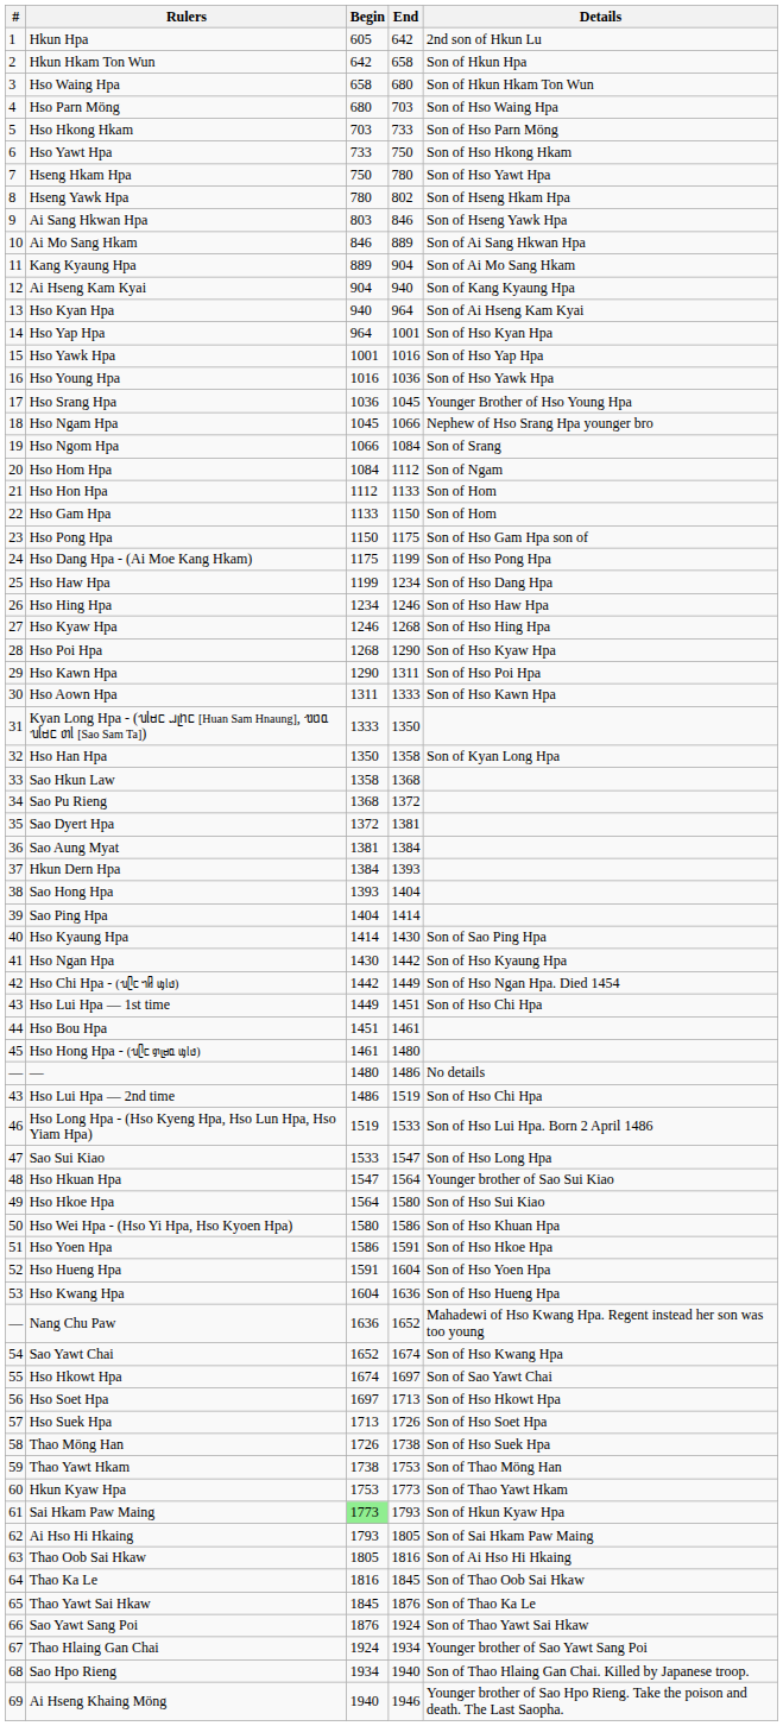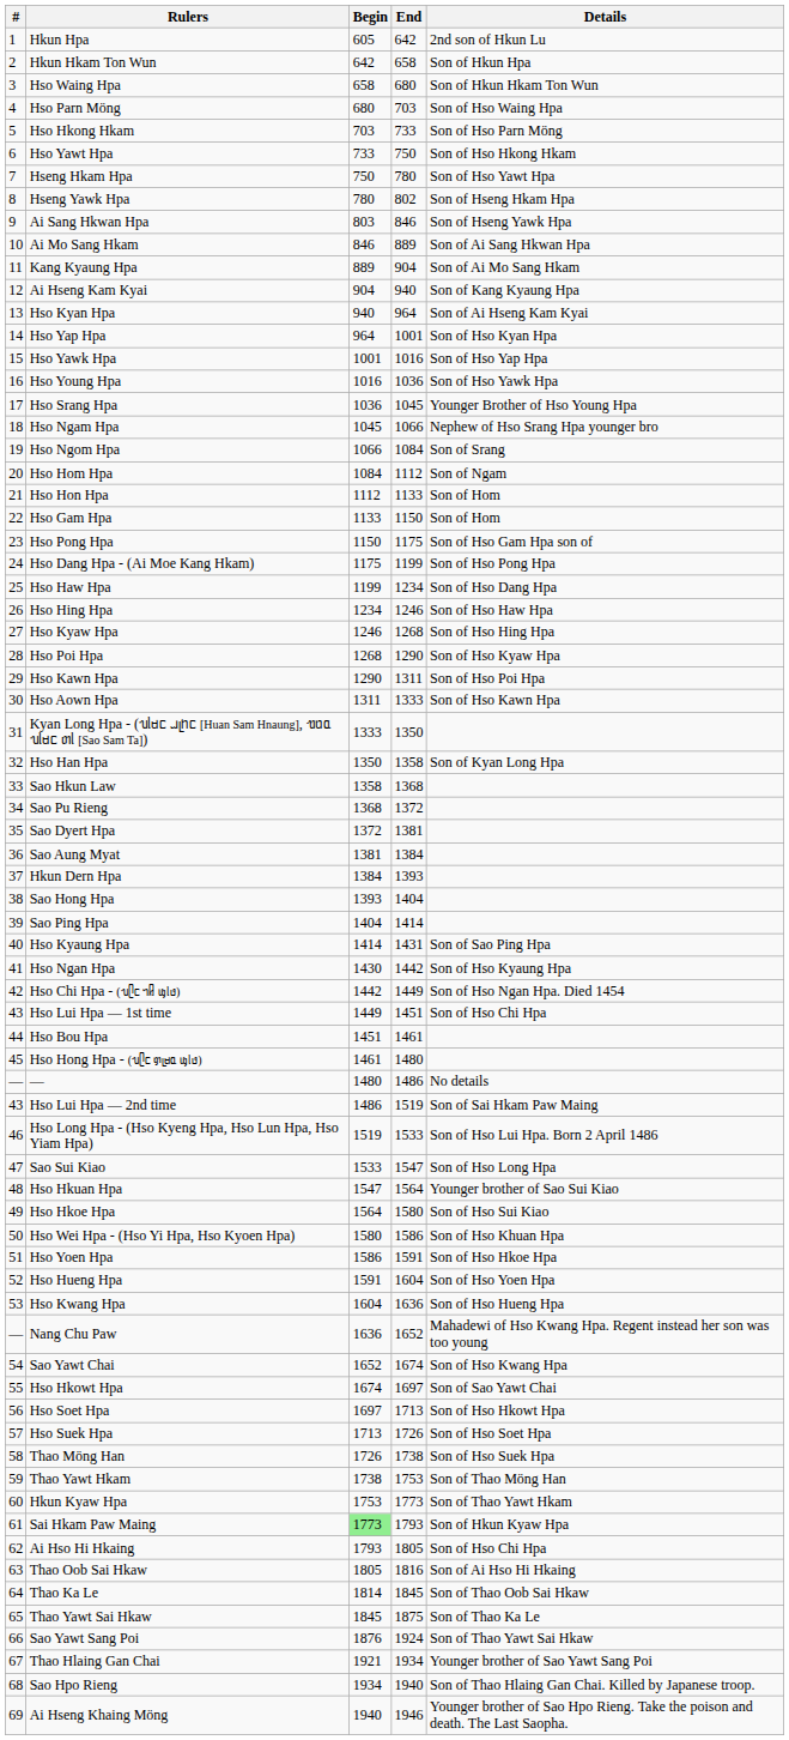 <table class="wikitable">
 <tr>
 <th>#</th>
 <th>Rulers</th>
 <th>Begin</th>
 <th>End</th>
 <th>Details</th>
 </tr>
 <tr>
 <td>1</td>
 <td>Hkun Hpa</td>
 <td>605</td>
 <td>642</td>
 <td>2nd son of Hkun Lu</td>
 </tr>
 <tr>
 <td>2</td>
 <td>Hkun Hkam Ton Wun</td>
 <td>642</td>
 <td>658</td>
 <td>Son of Hkun Hpa</td>
 </tr>
 <tr>
 <td>3</td>
 <td>Hso Waing Hpa</td>
 <td>658</td>
 <td>680</td>
 <td>Son of Hkun Hkam Ton Wun</td>
 </tr>
 <tr>
 <td>4</td>
 <td>Hso Parn Möng</td>
 <td>680</td>
 <td>703</td>
 <td>Son of Hso Waing Hpa</td>
 </tr>
 <tr>
 <td>5</td>
 <td>Hso Hkong Hkam</td>
 <td>703</td>
 <td>733</td>
 <td>Son of Hso Parn Möng</td>
 </tr>
 <tr>
 <td>6</td>
 <td>Hso Yawt Hpa</td>
 <td>733</td>
 <td>750</td>
 <td>Son of Hso Hkong Hkam</td>
 </tr>
 <tr>
 <td>7</td>
 <td>Hseng Hkam Hpa</td>
 <td>750</td>
 <td>780</td>
 <td>Son of Hso Yawt Hpa</td>
 </tr>
 <tr>
 <td>8</td>
 <td>Hseng Yawk Hpa</td>
 <td>780</td>
 <td>802</td>
 <td>Son of Hseng Hkam Hpa</td>
 </tr>
 <tr>
 <td>9</td>
 <td>Ai Sang Hkwan Hpa</td>
 <td>803</td>
 <td>846</td>
 <td>Son of Hseng Yawk Hpa</td>
 </tr>
 <tr>
 <td>10</td>
 <td>Ai Mo Sang Hkam</td>
 <td>846</td>
 <td>889</td>
 <td>Son of Ai Sang Hkwan Hpa</td>
 </tr>
 <tr>
 <td>11</td>
 <td>Kang Kyaung Hpa</td>
 <td>889</td>
 <td>904</td>
 <td>Son of Ai Mo Sang Hkam</td>
 </tr>
 <tr>
 <td>12</td>
 <td>Ai Hseng Kam Kyai</td>
 <td>904</td>
 <td>940</td>
 <td>Son of Kang Kyaung Hpa</td>
 </tr>
 <tr>
 <td>13</td>
 <td>Hso Kyan Hpa</td>
 <td>940</td>
 <td>964</td>
 <td>Son of Ai Hseng Kam Kyai</td>
 </tr>
 <tr>
 <td>14</td>
 <td>Hso Yap Hpa</td>
 <td>964</td>
 <td>1001</td>
 <td>Son of Hso Kyan Hpa</td>
 </tr>
 <tr>
 <td>15</td>
 <td>Hso Yawk Hpa</td>
 <td>1001</td>
 <td>1016</td>
 <td>Son of Hso Yap Hpa</td>
 </tr>
 <tr>
 <td>16</td>
 <td>Hso Young Hpa</td>
 <td>1016</td>
 <td>1036</td>
 <td>Son of Hso Yawk Hpa</td>
 </tr>
 <tr>
 <td>17</td>
 <td>Hso Srang Hpa</td>
 <td>1036</td>
 <td>1045</td>
 <td>Younger Brother of Hso Young Hpa</td>
 </tr>
 <tr>
 <td>18</td>
 <td>Hso Ngam Hpa</td>
 <td>1045</td>
 <td>1066</td>
 <td>Nephew of Hso Srang Hpa younger bro</td>
 </tr>
 <tr>
 <td>19</td>
 <td>Hso Ngom Hpa</td>
 <td>1066</td>
 <td>1084</td>
 <td>Son of Srang</td>
 </tr>
 <tr>
 <td>20</td>
 <td>Hso Hom Hpa</td>
 <td>1084</td>
 <td>1112</td>
 <td>Son of Ngam</td>
 </tr>
 <tr>
 <td>21</td>
 <td>Hso Hon Hpa</td>
 <td>1112</td>
 <td>1133</td>
 <td>Son of Hom</td>
 </tr>
 <tr>
 <td>22</td>
 <td>Hso Gam Hpa</td>
 <td>1133</td>
 <td>1150</td>
 <td>Son of Hom</td>
 </tr>
 <tr>
 <td>23</td>
 <td>Hso Pong Hpa</td>
 <td>1150</td>
 <td>1175</td>
 <td>Son of Hso Gam Hpa son of</td>
 </tr>
 <tr>
 <td>24</td>
 <td>Hso Dang Hpa - (Ai Moe Kang Hkam)</td>
 <td>1175</td>
 <td>1199</td>
 <td>Son of Hso Pong Hpa</td>
 </tr>
 <tr>
 <td>25</td>
 <td>Hso Haw Hpa</td>
 <td>1199</td>
 <td>1234</td>
 <td>Son of Hso Dang Hpa</td>
 </tr>
 <tr>
 <td>26</td>
 <td>Hso Hing Hpa</td>
 <td>1234</td>
 <td>1246</td>
 <td>Son of Hso Haw Hpa</td>
 </tr>
 <tr>
 <td>27</td>
 <td>Hso Kyaw Hpa</td>
 <td>1246</td>
 <td>1268</td>
 <td>Son of Hso Hing Hpa</td>
 </tr>
 <tr>
 <td>28</td>
 <td>Hso Poi Hpa</td>
 <td>1268</td>
 <td>1290</td>
 <td>Son of Hso Kyaw Hpa</td>
 </tr>
 <tr>
 <td>29</td>
 <td>Hso Kawn Hpa</td>
 <td>1290</td>
 <td>1311</td>
 <td>Son of Hso Poi Hpa</td>
 </tr>
 <tr>
 <td>30</td>
 <td>Hso Aown Hpa</td>
 <td>1311</td>
 <td>1333</td>
 <td>Son of Hso Kawn Hpa</td>
 </tr>
 <tr>
 <td>31</td>
 <td>Kyan Long Hpa - (ᥔᥣᥛᥴ ᥘᥨᥒᥴ <small>[Huan Sam Hnaung]</small>, ᥓᥝᥲ ᥔᥣᥛᥴ ᥖᥣ <small>[Sao  Sam Ta]</small>)</td>
 <td>1333</td>
 <td>1350</td>
 <td></td>
 </tr>
 <tr>
 <td>32</td>
 <td>Hso Han Hpa</td>
 <td>1350</td>
 <td>1358</td>
 <td>Son of Kyan Long Hpa</td>
 </tr>
 <tr>
 <td>33</td>
 <td>Sao Hkun Law</td>
 <td>1358</td>
 <td>1368</td>
 <td></td>
 </tr>
 <tr>
 <td>34</td>
 <td>Sao Pu Rieng</td>
 <td>1368</td>
 <td>1372</td>
 <td></td>
 </tr>
 <tr>
 <td>35</td>
 <td>Sao Dyert Hpa</td>
 <td>1372</td>
 <td>1381</td>
 <td></td>
 </tr>
 <tr>
 <td>36</td>
 <td>Sao Aung Myat</td>
 <td>1381</td>
 <td>1384</td>
 <td></td>
 </tr>
 <tr>
 <td>37</td>
 <td>Hkun Dern Hpa</td>
 <td>1384</td>
 <td>1393</td>
 <td></td>
 </tr>
 <tr>
 <td>38</td>
 <td>Sao Hong Hpa</td>
 <td>1393</td>
 <td>1404</td>
 <td></td>
 </tr>
 <tr>
 <td>39</td>
 <td>Sao Ping Hpa</td>
 <td>1404</td>
 <td>1414</td>
 <td></td>
 </tr>
 <tr>
 <td>40</td>
 <td>Hso Kyaung Hpa</td>
 <td>1414</td>
-<td>1430</td>
+<td>1431</td>
 <td>Son of Sao Ping Hpa</td>
 </tr>
 <tr>
 <td>41</td>
 <td>Hso Ngan Hpa</td>
 <td>1430</td>
 <td>1442</td>
 <td>Son of Hso Kyaung Hpa</td>
 </tr>
 <tr>
 <td>42</td>
 <td>Hso Chi Hpa - <small>(ᥔᥫᥴ ᥐᥤ ᥜᥣᥳ)</small></td>
 <td>1442</td>
 <td>1449</td>
 <td>Son of Hso Ngan Hpa. Died 1454</td>
 </tr>
 <tr>
 <td>43</td>
 <td>Hso Lui Hpa — 1st time</td>
 <td>1449</td>
 <td>1451</td>
 <td>Son of Hso Chi Hpa</td>
 </tr>
 <tr>
 <td>44</td>
 <td>Hso Bou Hpa</td>
 <td>1451</td>
 <td>1461</td>
 <td></td>
 </tr>
 <tr>
 <td>45</td>
 <td>Hso Hong Hpa - <small>(ᥔᥫᥴ ᥞᥨᥛᥲ ᥜᥣᥳ)</small></td>
 <td>1461</td>
 <td>1480</td>
 <td></td>
 </tr>
 <tr>
 <td>—</td>
 <td>—</td>
 <td>1480</td>
 <td>1486</td>
 <td>No details</td>
 </tr>
 <tr>
 <td>43</td>
 <td>Hso Lui Hpa — 2nd time</td>
 <td>1486</td>
 <td>1519</td>
-<td>Son of Hso Chi Hpa</td>
+<td>Son of Sai Hkam Paw Maing</td>
 </tr>
 <tr>
 <td>46</td>
 <td>Hso Long Hpa - (Hso Kyeng Hpa, Hso Lun Hpa, Hso Yiam Hpa)</td>
 <td>1519</td>
 <td>1533</td>
 <td>Son of Hso Lui Hpa. Born 2 April 1486</td>
 </tr>
 <tr>
 <td>47</td>
 <td>Sao Sui Kiao</td>
 <td>1533</td>
 <td>1547</td>
 <td>Son of Hso Long Hpa</td>
 </tr>
 <tr>
 <td>48</td>
 <td>Hso Hkuan Hpa</td>
 <td>1547</td>
 <td>1564</td>
 <td>Younger brother of Sao Sui Kiao</td>
 </tr>
 <tr>
 <td>49</td>
 <td>Hso Hkoe Hpa</td>
 <td>1564</td>
 <td>1580</td>
 <td>Son of Hso Sui Kiao</td>
 </tr>
 <tr>
 <td>50</td>
 <td>Hso Wei Hpa - (Hso Yi Hpa, Hso Kyoen Hpa)</td>
 <td>1580</td>
 <td>1586</td>
 <td>Son of Hso Khuan Hpa</td>
 </tr>
 <tr>
 <td>51</td>
 <td>Hso Yoen Hpa</td>
 <td>1586</td>
 <td>1591</td>
 <td>Son of Hso Hkoe Hpa</td>
 </tr>
 <tr>
 <td>52</td>
 <td>Hso Hueng Hpa</td>
 <td>1591</td>
 <td>1604</td>
 <td>Son of Hso Yoen Hpa</td>
 </tr>
 <tr>
 <td>53</td>
 <td>Hso Kwang Hpa</td>
 <td>1604</td>
 <td>1636</td>
 <td>Son of Hso Hueng Hpa</td>
 </tr>
 <tr>
 <td>—</td>
 <td>Nang Chu Paw</td>
 <td>1636</td>
 <td>1652</td>
 <td>Mahadewi of Hso Kwang Hpa. Regent instead her son was too  young</td>
 </tr>
 <tr>
 <td>54</td>
 <td>Sao Yawt Chai</td>
 <td>1652</td>
 <td>1674</td>
 <td>Son of Hso Kwang Hpa</td>
 </tr>
 <tr>
 <td>55</td>
 <td>Hso Hkowt Hpa</td>
 <td>1674</td>
 <td>1697</td>
 <td>Son of Sao Yawt Chai</td>
 </tr>
 <tr>
 <td>56</td>
 <td>Hso Soet Hpa</td>
 <td>1697</td>
 <td>1713</td>
 <td>Son of Hso Hkowt Hpa</td>
 </tr>
 <tr>
 <td>57</td>
 <td>Hso Suek Hpa</td>
 <td>1713</td>
 <td>1726</td>
 <td>Son of Hso Soet Hpa</td>
 </tr>
 <tr>
 <td>58</td>
 <td>Thao Möng Han</td>
 <td>1726</td>
 <td>1738</td>
 <td>Son of Hso Suek Hpa</td>
 </tr>
 <tr>
 <td>59</td>
 <td>Thao Yawt Hkam</td>
 <td>1738</td>
 <td>1753</td>
 <td>Son of Thao Möng Han</td>
 </tr>
 <tr>
 <td>60</td>
 <td>Hkun Kyaw Hpa</td>
 <td>1753</td>
 <td>1773</td>
 <td>Son of Thao Yawt Hkam</td>
 </tr>
 <tr>
 <td>61</td>
 <td>Sai Hkam Paw Maing</td>
 <td style="background: lightgreen;">1773</td>
 <td>1793</td>
 <td>Son of Hkun Kyaw Hpa</td>
 </tr>
 <tr>
 <td>62</td>
 <td>Ai Hso Hi Hkaing</td>
 <td>1793</td>
 <td>1805</td>
-<td>Son of Sai Hkam Paw Maing</td>
+<td>Son of Hso Chi Hpa</td>
 </tr>
 <tr>
 <td>63</td>
 <td>Thao Oob Sai Hkaw</td>
 <td>1805</td>
 <td>1816</td>
 <td>Son of Ai Hso Hi Hkaing</td>
 </tr>
 <tr>
 <td>64</td>
 <td>Thao Ka Le</td>
-<td>1816</td>
+<td>1814</td>
 <td>1845</td>
 <td>Son of Thao Oob Sai Hkaw</td>
 </tr>
 <tr>
 <td>65</td>
 <td>Thao Yawt Sai Hkaw</td>
 <td>1845</td>
-<td>1876</td>
+<td>1875</td>
 <td>Son of Thao Ka Le</td>
 </tr>
 <tr>
 <td>66</td>
 <td>Sao Yawt Sang Poi</td>
 <td>1876</td>
 <td>1924</td>
 <td>Son of Thao Yawt Sai Hkaw</td>
 </tr>
 <tr>
 <td>67</td>
 <td>Thao Hlaing Gan Chai</td>
-<td>1924</td>
+<td>1921</td>
 <td>1934</td>
 <td>Younger brother of Sao Yawt Sang Poi</td>
 </tr>
 <tr>
 <td>68</td>
 <td>Sao Hpo Rieng</td>
 <td>1934</td>
 <td>1940</td>
 <td>Son of Thao Hlaing Gan Chai. Killed by Japanese troop.</td>
 </tr>
 <tr>
 <td>69</td>
 <td>Ai Hseng Khaing Möng</td>
 <td>1940</td>
 <td>1946</td>
 <td>Younger brother of Sao Hpo Rieng. Take the poison and death. The Last Saopha.</td>
 </tr>
 </table>
